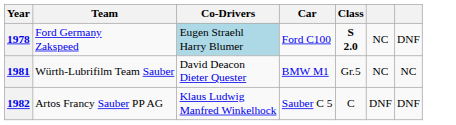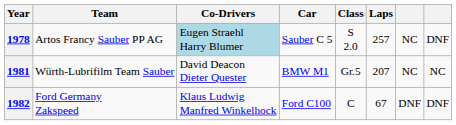 <table class="wikitable" style="text-align:center; font-size:90%">
 <tr>
 <th>Year</th>
 <th>Team</th>
 <th>Co-Drivers</th>
 <th>Car</th>
 <th>Class</th>
+<th>Laps</th>
 <th></th>
 <th></th>
 </tr>
 <tr>
 <th><a href='#'>1978</a></th>
-<td align="left" nowrap> <a href='#'>Ford Germany</a><br> <a href='#'>Zakspeed</a></td>
+<td align="left" nowrap> Artos Francy <a href='#'>Sauber</a> PP AG</td>
 <td align="left" nowrap style="background: lightblue;"> Eugen Straehl<br> Harry Blumer</td>
-<td align="left" nowrap><a href='#'>Ford C100</a></td>
-<td><strong>S<br>2.0</strong></td>
+<td align="left" nowrap><a href='#'>Sauber</a> C 5</td>
+<td>S<br>2.0</td>
+<td>257</td>
 <td>NC</td>
 <td>DNF</td>
 </tr>
 <tr>
 <th><a href='#'>1981</a></th>
 <td align="left" nowrap> Würth-Lubrifilm Team <a href='#'>Sauber</a></td>
 <td align="left" nowrap> David Deacon<br> <a href='#'>Dieter Quester</a></td>
 <td align="left" nowrap><a href='#'>BMW M1</a></td>
 <td>Gr.5<br></td>
+<td>207</td>
 <td>NC</td>
 <td>NC</td>
 </tr>
 <tr>
 <th><a href='#'>1982</a></th>
-<td align="left" nowrap> Artos Francy <a href='#'>Sauber</a> PP AG</td>
+<td align="left" nowrap> <a href='#'>Ford Germany</a><br> <a href='#'>Zakspeed</a></td>
 <td align="left" nowrap> <a href='#'>Klaus Ludwig</a><br> <a href='#'>Manfred Winkelhock</a></td>
-<td align="left" nowrap><a href='#'>Sauber</a> C 5</td>
+<td align="left" nowrap><a href='#'>Ford C100</a></td>
 <td>C</td>
+<td>67</td>
 <td>DNF</td>
 <td>DNF</td>
 </tr>
 </table>
